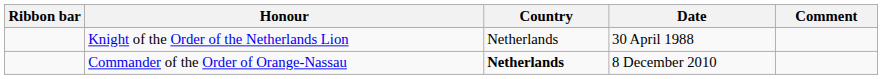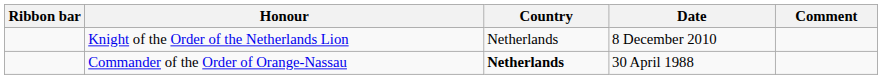 <table class="wikitable" style="width:60%;">
 <tr>
 <th style="width:80px;">Ribbon bar</th>
 <th>Honour</th>
 <th>Country</th>
 <th>Date</th>
 <th>Comment</th>
 </tr>
 <tr>
 <td></td>
 <td><a href='#'>Knight</a> of the <a href='#'>Order of the Netherlands Lion</a></td>
 <td>Netherlands</td>
-<td>30 April 1988</td>
+<td>8 December 2010</td>
 <td></td>
 </tr>
 <tr>
 <td></td>
 <td><a href='#'>Commander</a> of the <a href='#'>Order of Orange-Nassau</a></td>
 <td><strong>Netherlands</strong></td>
-<td>8 December 2010</td>
+<td>30 April 1988</td>
 <td></td>
 </tr>
 </table>
